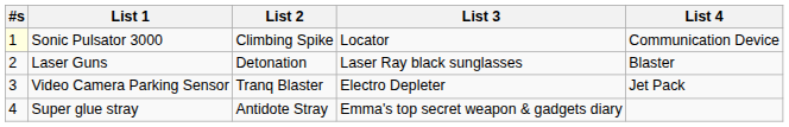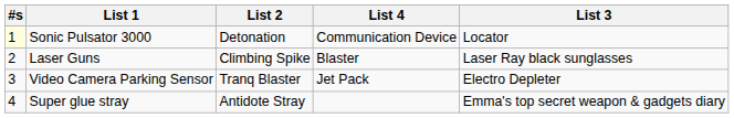 <table class="wikitable" border="1">
 <tr style="background:#ccc; text-align:center;">
 <th>#s</th>
 <th>List 1</th>
 <th>List 2</th>
+<th>List 4</th>
 <th>List 3</th>
-<th>List 4</th>
 </tr>
 <tr>
 <td style="background: lightyellow;">1</td>
 <td>Sonic Pulsator 3000</td>
-<td>Climbing Spike</td>
+<td>Detonation</td>
+<td>Communication Device</td>
 <td>Locator</td>
-<td>Communication Device</td>
 </tr>
 <tr>
 <td>2</td>
 <td>Laser Guns</td>
-<td>Detonation</td>
+<td>Climbing Spike</td>
+<td>Blaster</td>
 <td>Laser Ray black sunglasses</td>
-<td>Blaster</td>
 </tr>
 <tr>
 <td>3</td>
 <td>Video Camera Parking Sensor</td>
 <td>Tranq Blaster</td>
+<td>Jet Pack</td>
 <td>Electro Depleter</td>
-<td>Jet Pack</td>
 </tr>
 <tr>
 <td>4</td>
 <td>Super glue stray</td>
 <td>Antidote Stray</td>
+<td></td>
 <td>Emma's top secret weapon & gadgets diary</td>
-<td></td>
 </tr>
 </table>
